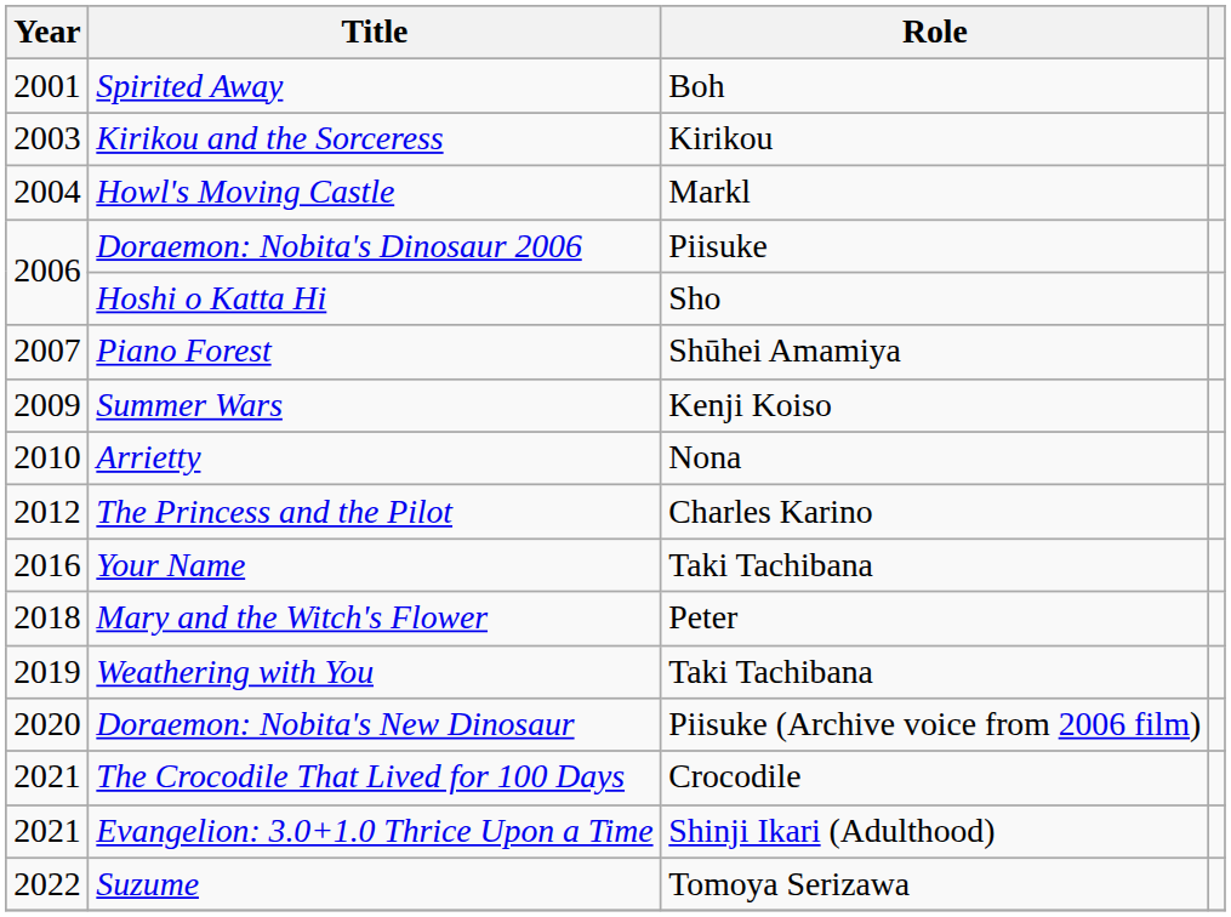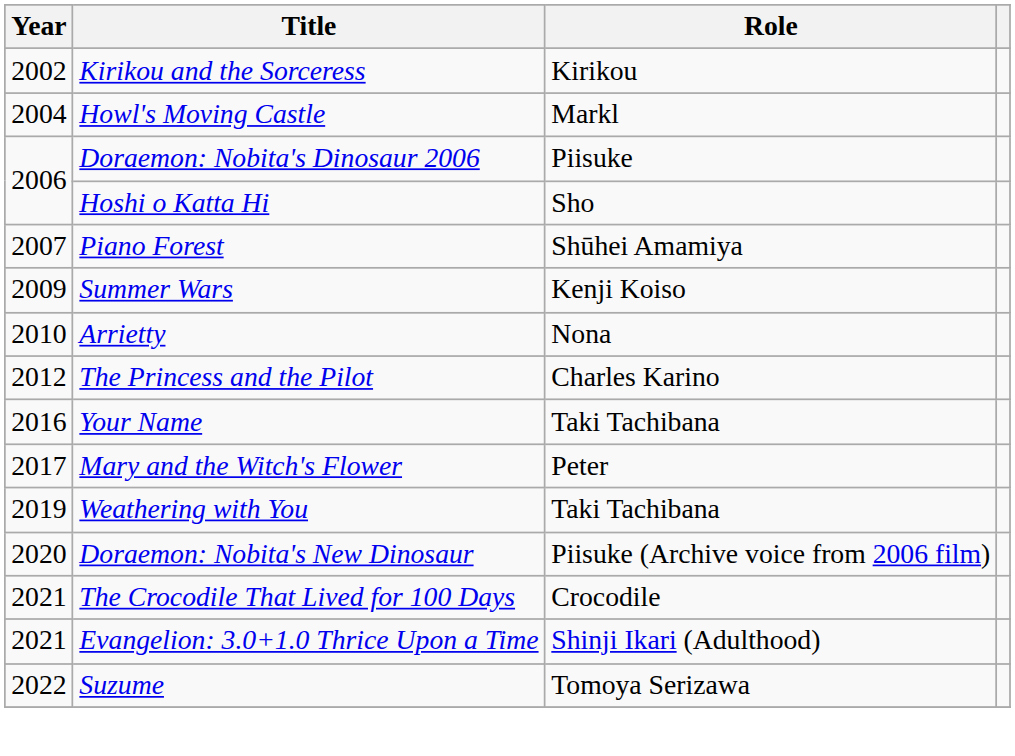 <table class="wikitable">
 <tr>
 <th>Year</th>
 <th>Title</th>
 <th>Role</th>
 <th class="unsortable"></th>
 </tr>
 <tr>
-<td>2001</td>
-<td><em><a href='#'>Spirited Away</a></em></td>
-<td>Boh</td>
-<td></td>
-</tr>
-<tr>
-<td>2003</td>
+<td>2002</td>
 <td><em><a href='#'>Kirikou and the Sorceress</a></em></td>
 <td>Kirikou</td>
 <td></td>
 </tr>
 <tr>
 <td>2004</td>
 <td><em><a href='#'>Howl's Moving Castle</a></em></td>
 <td>Markl</td>
 <td></td>
 </tr>
 <tr>
 <td rowspan="2">2006</td>
 <td><em><a href='#'>Doraemon: Nobita's Dinosaur 2006</a></em></td>
 <td>Piisuke</td>
 <td></td>
 </tr>
 <tr>
 <td><em><a href='#'>Hoshi o Katta Hi</a></em></td>
 <td>Sho</td>
 <td></td>
 </tr>
 <tr>
 <td>2007</td>
 <td><em><a href='#'>Piano Forest</a></em></td>
 <td>Shūhei Amamiya</td>
 <td></td>
 </tr>
 <tr>
 <td>2009</td>
 <td><em><a href='#'>Summer Wars</a></em></td>
 <td>Kenji Koiso</td>
 <td></td>
 </tr>
 <tr>
 <td>2010</td>
 <td><em><a href='#'>Arrietty</a></em></td>
 <td>Nona</td>
 <td></td>
 </tr>
 <tr>
 <td>2012</td>
 <td><em><a href='#'>The Princess and the Pilot</a></em></td>
 <td>Charles Karino</td>
 <td></td>
 </tr>
 <tr>
 <td>2016</td>
 <td><em><a href='#'>Your Name</a></em></td>
 <td>Taki Tachibana</td>
 <td></td>
 </tr>
 <tr>
-<td>2018</td>
+<td>2017</td>
 <td><em><a href='#'>Mary and the Witch's Flower</a></em></td>
 <td>Peter</td>
 <td></td>
 </tr>
 <tr>
 <td>2019</td>
 <td><em><a href='#'>Weathering with You</a></em></td>
 <td>Taki Tachibana</td>
 <td></td>
 </tr>
 <tr>
 <td>2020</td>
 <td><em><a href='#'>Doraemon: Nobita's New Dinosaur</a></em></td>
 <td>Piisuke (Archive voice from <a href='#'>2006 film</a>)</td>
 <td></td>
 </tr>
 <tr>
 <td>2021</td>
 <td><em><a href='#'>The Crocodile That Lived for 100 Days</a></em></td>
 <td>Crocodile</td>
 <td></td>
 </tr>
 <tr>
 <td>2021</td>
 <td><em><a href='#'>Evangelion: 3.0+1.0 Thrice Upon a Time</a></em></td>
 <td><a href='#'>Shinji Ikari</a> (Adulthood)</td>
 <td></td>
 </tr>
 <tr>
 <td>2022</td>
 <td><em><a href='#'>Suzume</a></em></td>
 <td>Tomoya Serizawa</td>
 <td></td>
 </tr>
 <tr>
 </tr>
 </table>
